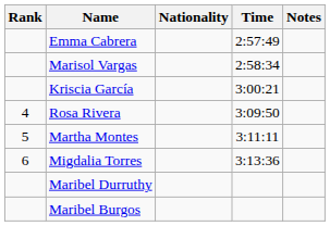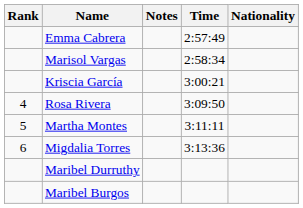 <table class="wikitable sortable" style="text-align:center;font-size:95%">
 <tr>
 <th>Rank</th>
 <th>Name</th>
+<th>Notes</th>
+<th>Time</th>
 <th>Nationality</th>
-<th>Time</th>
-<th>Notes</th>
 </tr>
 <tr>
 <td></td>
 <td align=left><a href='#'>Emma Cabrera</a></td>
+<td></td>
+<td>2:57:49</td>
 <td align=left></td>
-<td>2:57:49</td>
-<td></td>
 </tr>
 <tr>
 <td></td>
 <td align=left><a href='#'>Marisol Vargas</a></td>
+<td></td>
+<td>2:58:34</td>
 <td align=left></td>
-<td>2:58:34</td>
-<td></td>
 </tr>
 <tr>
 <td></td>
 <td align=left><a href='#'>Kriscia García</a></td>
+<td></td>
+<td>3:00:21</td>
 <td align=left></td>
-<td>3:00:21</td>
-<td></td>
 </tr>
 <tr>
 <td>4</td>
 <td align=left><a href='#'>Rosa Rivera</a></td>
+<td></td>
+<td>3:09:50</td>
 <td align=left></td>
-<td>3:09:50</td>
-<td></td>
 </tr>
 <tr>
 <td>5</td>
 <td align=left><a href='#'>Martha Montes</a></td>
+<td></td>
+<td>3:11:11</td>
 <td align=left></td>
-<td>3:11:11</td>
-<td></td>
 </tr>
 <tr>
 <td>6</td>
 <td align=left><a href='#'>Migdalia Torres</a></td>
+<td></td>
+<td>3:13:36</td>
 <td align=left></td>
-<td>3:13:36</td>
-<td></td>
 </tr>
 <tr>
 <td></td>
 <td align=left><a href='#'>Maribel Durruthy</a></td>
-<td align=left></td>
 <td></td>
 <td></td>
+<td align=left></td>
 </tr>
 <tr>
 <td></td>
 <td align=left><a href='#'>Maribel Burgos</a></td>
-<td align=left></td>
 <td></td>
 <td></td>
+<td align=left></td>
 </tr>
 </table>
